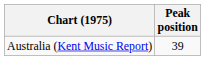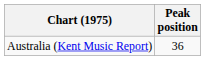 <table class="wikitable">
 <tr>
 <th>Chart (1975)</th>
 <th>Peak<br>position</th>
 </tr>
 <tr>
 <td>Australia (<a href='#'>Kent Music Report</a>)</td>
-<td style="text-align:center;">39</td>
+<td style="text-align:center;">36</td>
 </tr>
 </table>
